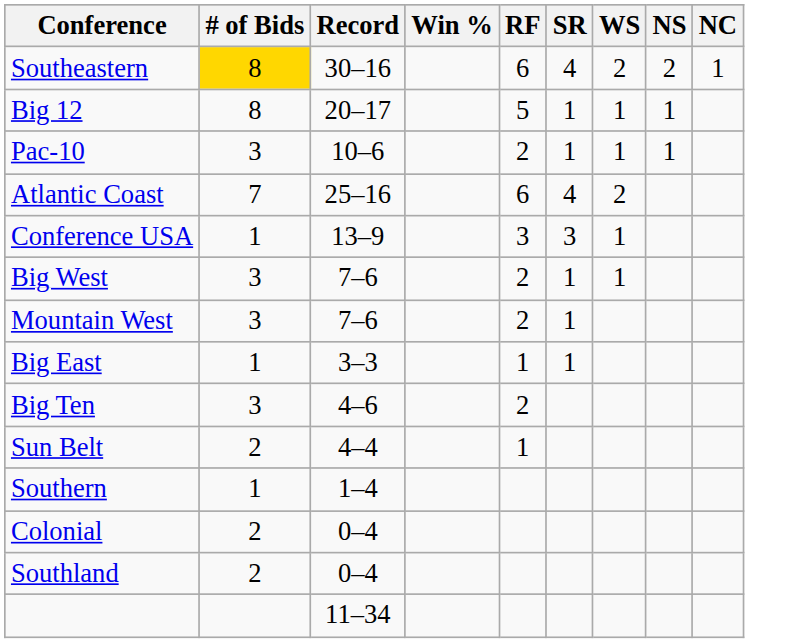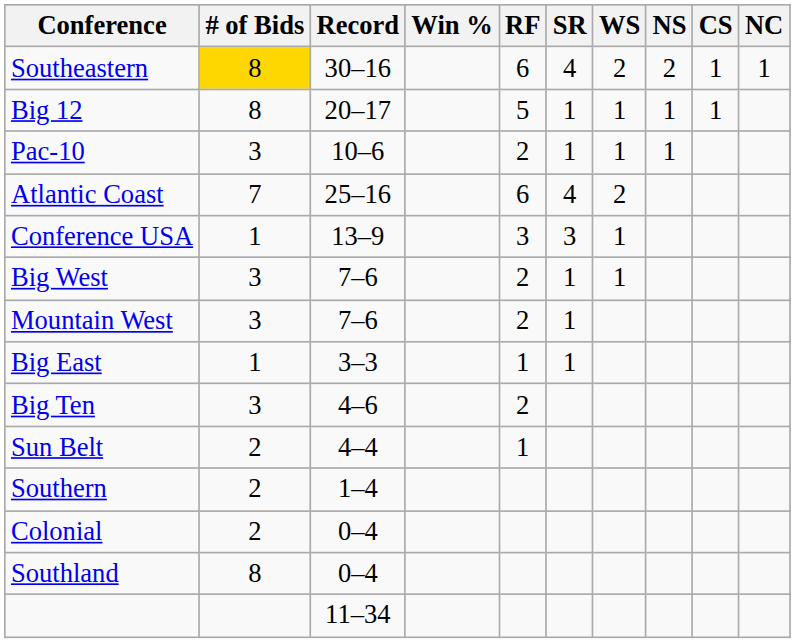 <table class="wikitable sortable">
 <tr>
 <th>Conference</th>
 <th># of Bids</th>
 <th>Record</th>
 <th>Win %</th>
 <th>RF</th>
 <th>SR</th>
 <th>WS</th>
 <th>NS</th>
+<th>CS</th>
 <th>NC</th>
 </tr>
 <tr style="text-align:center;">
 <td align="left"><a href='#'>Southeastern</a></td>
 <td style="background: gold;">8</td>
 <td>30–16</td>
 <td></td>
 <td>6</td>
 <td>4</td>
 <td>2</td>
 <td>2</td>
 <td>1</td>
+<td>1</td>
 </tr>
 <tr style="text-align:center;">
 <td align="left"><a href='#'>Big 12</a></td>
 <td>8</td>
 <td>20–17</td>
 <td></td>
 <td>5</td>
+<td>1</td>
 <td>1</td>
 <td>1</td>
 <td>1</td>
 <td></td>
 </tr>
 <tr style="text-align:center;">
 <td align="left"><a href='#'>Pac-10</a></td>
 <td>3</td>
 <td>10–6</td>
 <td></td>
 <td>2</td>
 <td>1</td>
 <td>1</td>
 <td>1</td>
 <td></td>
+<td></td>
 </tr>
 <tr style="text-align:center;">
 <td align="left"><a href='#'>Atlantic Coast</a></td>
 <td>7</td>
 <td>25–16</td>
 <td></td>
 <td>6</td>
 <td>4</td>
 <td>2</td>
+<td></td>
 <td></td>
 <td></td>
 </tr>
 <tr style="text-align:center;">
 <td align="left"><a href='#'>Conference USA</a></td>
 <td>1</td>
 <td>13–9</td>
 <td></td>
 <td>3</td>
 <td>3</td>
 <td>1</td>
 <td></td>
 <td></td>
+<td></td>
 </tr>
 <tr style="text-align:center;">
 <td align="left"><a href='#'>Big West</a></td>
 <td>3</td>
 <td>7–6</td>
 <td></td>
 <td>2</td>
 <td>1</td>
 <td>1</td>
 <td></td>
 <td></td>
+<td></td>
 </tr>
 <tr style="text-align:center;">
 <td align="left"><a href='#'>Mountain West</a></td>
 <td>3</td>
 <td>7–6</td>
 <td></td>
 <td>2</td>
 <td>1</td>
+<td></td>
 <td></td>
 <td></td>
 <td></td>
 </tr>
 <tr style="text-align:center;">
 <td align="left"><a href='#'>Big East</a></td>
 <td>1</td>
 <td>3–3</td>
 <td></td>
 <td>1</td>
 <td>1</td>
 <td></td>
 <td></td>
 <td></td>
+<td></td>
 </tr>
 <tr style="text-align:center;">
 <td align="left"><a href='#'>Big Ten</a></td>
 <td>3</td>
 <td>4–6</td>
 <td></td>
 <td>2</td>
+<td></td>
 <td></td>
 <td></td>
 <td></td>
 <td></td>
 </tr>
 <tr style="text-align:center;">
 <td align="left"><a href='#'>Sun Belt</a></td>
 <td>2</td>
 <td>4–4</td>
 <td></td>
 <td>1</td>
 <td></td>
 <td></td>
 <td></td>
 <td></td>
+<td></td>
 </tr>
 <tr style="text-align:center;">
 <td align="left"><a href='#'>Southern</a></td>
-<td>1</td>
+<td>2</td>
 <td>1–4</td>
+<td></td>
 <td></td>
 <td></td>
 <td></td>
 <td></td>
 <td></td>
 <td></td>
 </tr>
 <tr style="text-align:center;">
 <td align="left"><a href='#'>Colonial</a></td>
 <td>2</td>
 <td>0–4</td>
 <td></td>
 <td></td>
 <td></td>
 <td></td>
 <td></td>
 <td></td>
+<td></td>
 </tr>
 <tr style="text-align:center;">
 <td align="left"><a href='#'>Southland</a></td>
-<td>2</td>
+<td>8</td>
 <td>0–4</td>
+<td></td>
 <td></td>
 <td></td>
 <td></td>
 <td></td>
 <td></td>
 <td></td>
 </tr>
 <tr style="text-align:center;">
 <td align="left"></td>
 <td></td>
 <td>11–34</td>
 <td></td>
 <td></td>
 <td></td>
 <td></td>
 <td></td>
 <td></td>
+<td></td>
 </tr>
 </table>
